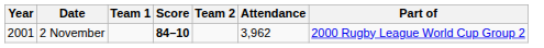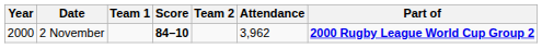 <table class="wikitable">
 <tr>
 <th>Year</th>
 <th>Date</th>
 <th>Team 1</th>
 <th>Score</th>
 <th>Team 2</th>
 <th>Attendance</th>
 <th>Part of</th>
 </tr>
 <tr>
-<td>2001</td>
+<td>2000</td>
 <td>2 November</td>
 <td><strong></strong></td>
 <td><strong>84–10</strong></td>
 <td></td>
 <td>3,962</td>
-<td><a href='#'>2000 Rugby League World Cup Group 2</a></td>
+<td><strong><a href='#'>2000 Rugby League World Cup Group 2</a></strong></td>
 </tr>
 </table>
